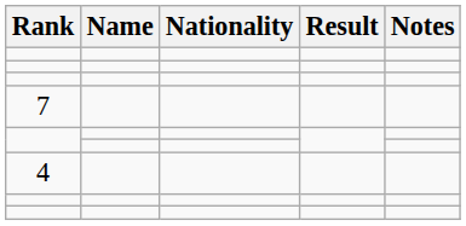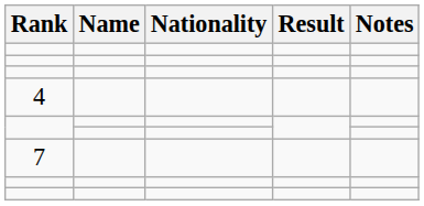 <table class="wikitable sortable" style="text-align:center">
 <tr>
 <th>Rank</th>
 <th>Name</th>
 <th>Nationality</th>
 <th>Result</th>
 <th>Notes</th>
 </tr>
 <tr>
 <td></td>
 <td align=left></td>
 <td align=left></td>
 <td></td>
 <td></td>
 </tr>
 <tr>
 <td></td>
 <td align=left></td>
 <td align=left></td>
 <td></td>
 <td></td>
 </tr>
 <tr>
 <td></td>
 <td align=left></td>
 <td align=left></td>
 <td></td>
 <td></td>
 </tr>
 <tr>
-<td>7</td>
+<td>4</td>
 <td align=left></td>
 <td align=left></td>
 <td></td>
 <td></td>
 </tr>
 <tr>
 <td rowspan="2"></td>
 <td align=left></td>
 <td align=left></td>
 <td rowspan="2"></td>
 <td></td>
 </tr>
 <tr>
 <td align=left></td>
 <td align=left></td>
 <td></td>
 </tr>
 <tr>
-<td>4</td>
+<td>7</td>
 <td align=left></td>
 <td align=left></td>
 <td></td>
 <td></td>
 </tr>
 <tr>
 <td></td>
 <td align=left></td>
 <td align=left></td>
 <td></td>
 <td></td>
 </tr>
 <tr>
 <td></td>
 <td align=left></td>
 <td align=left></td>
 <td></td>
 <td></td>
 </tr>
 </table>
